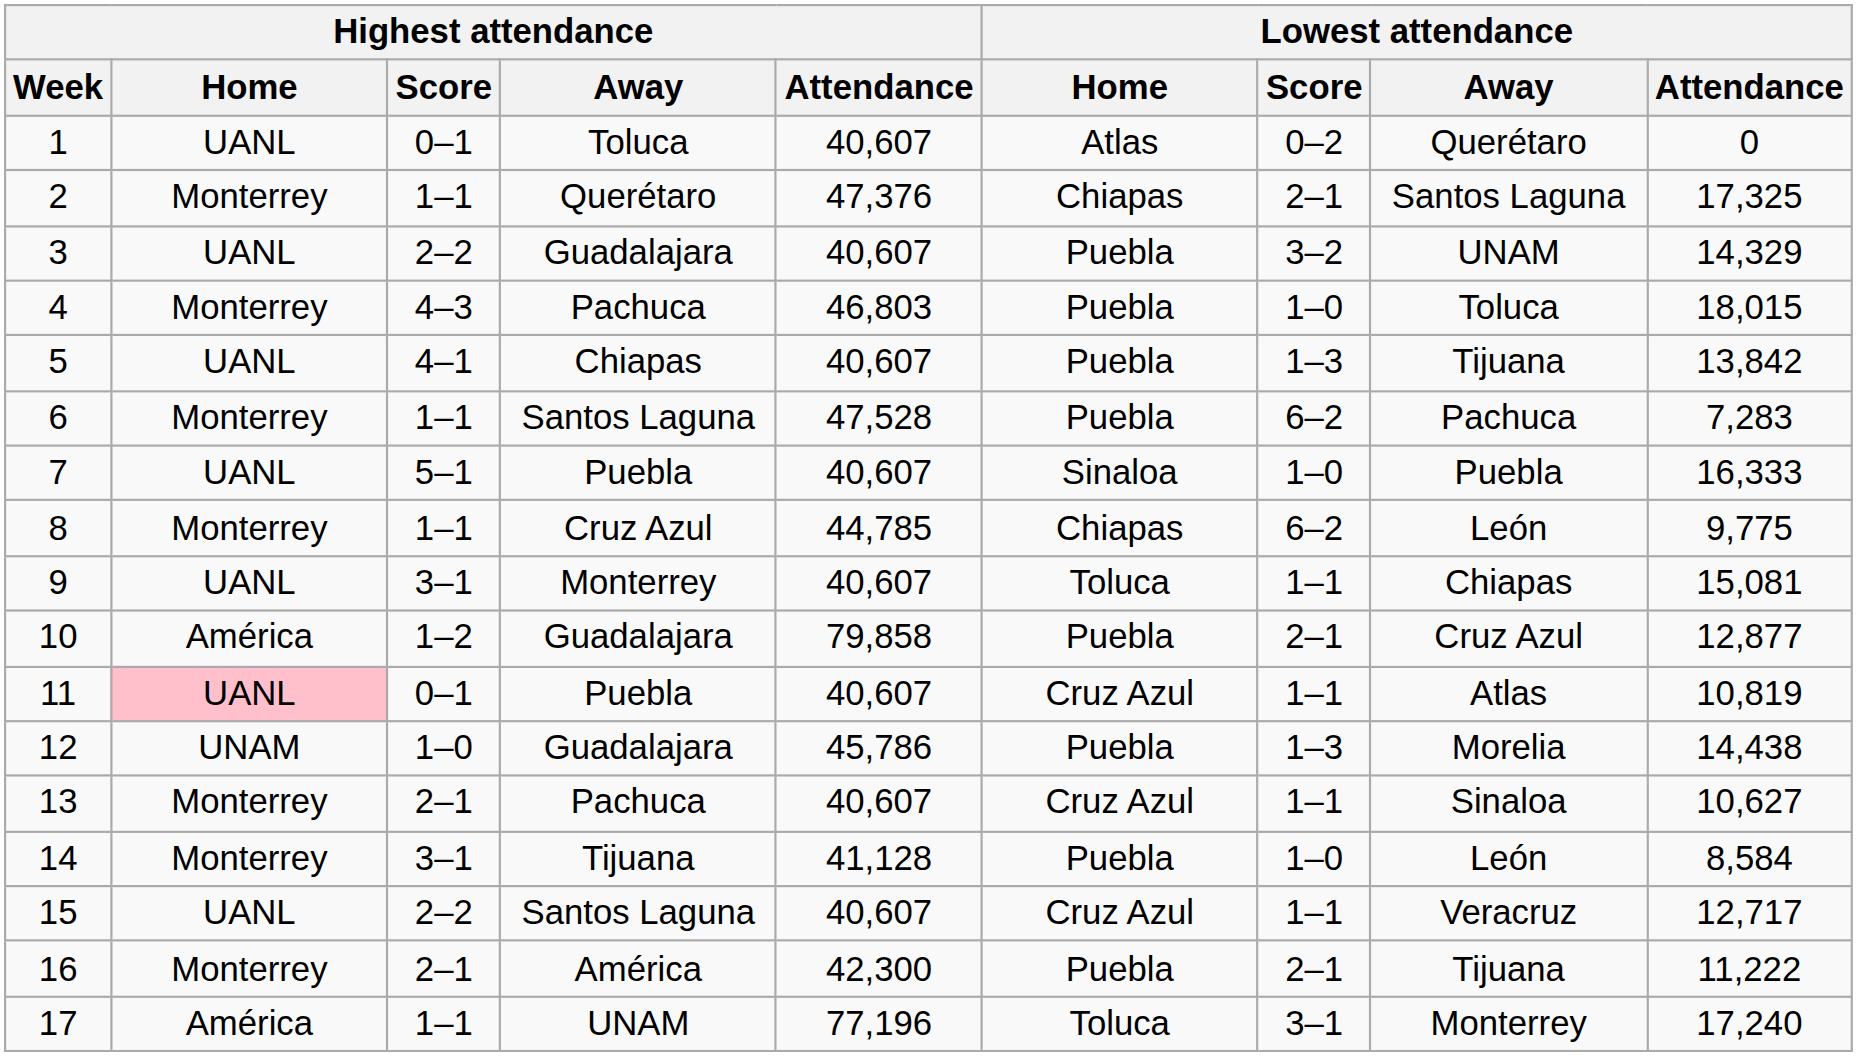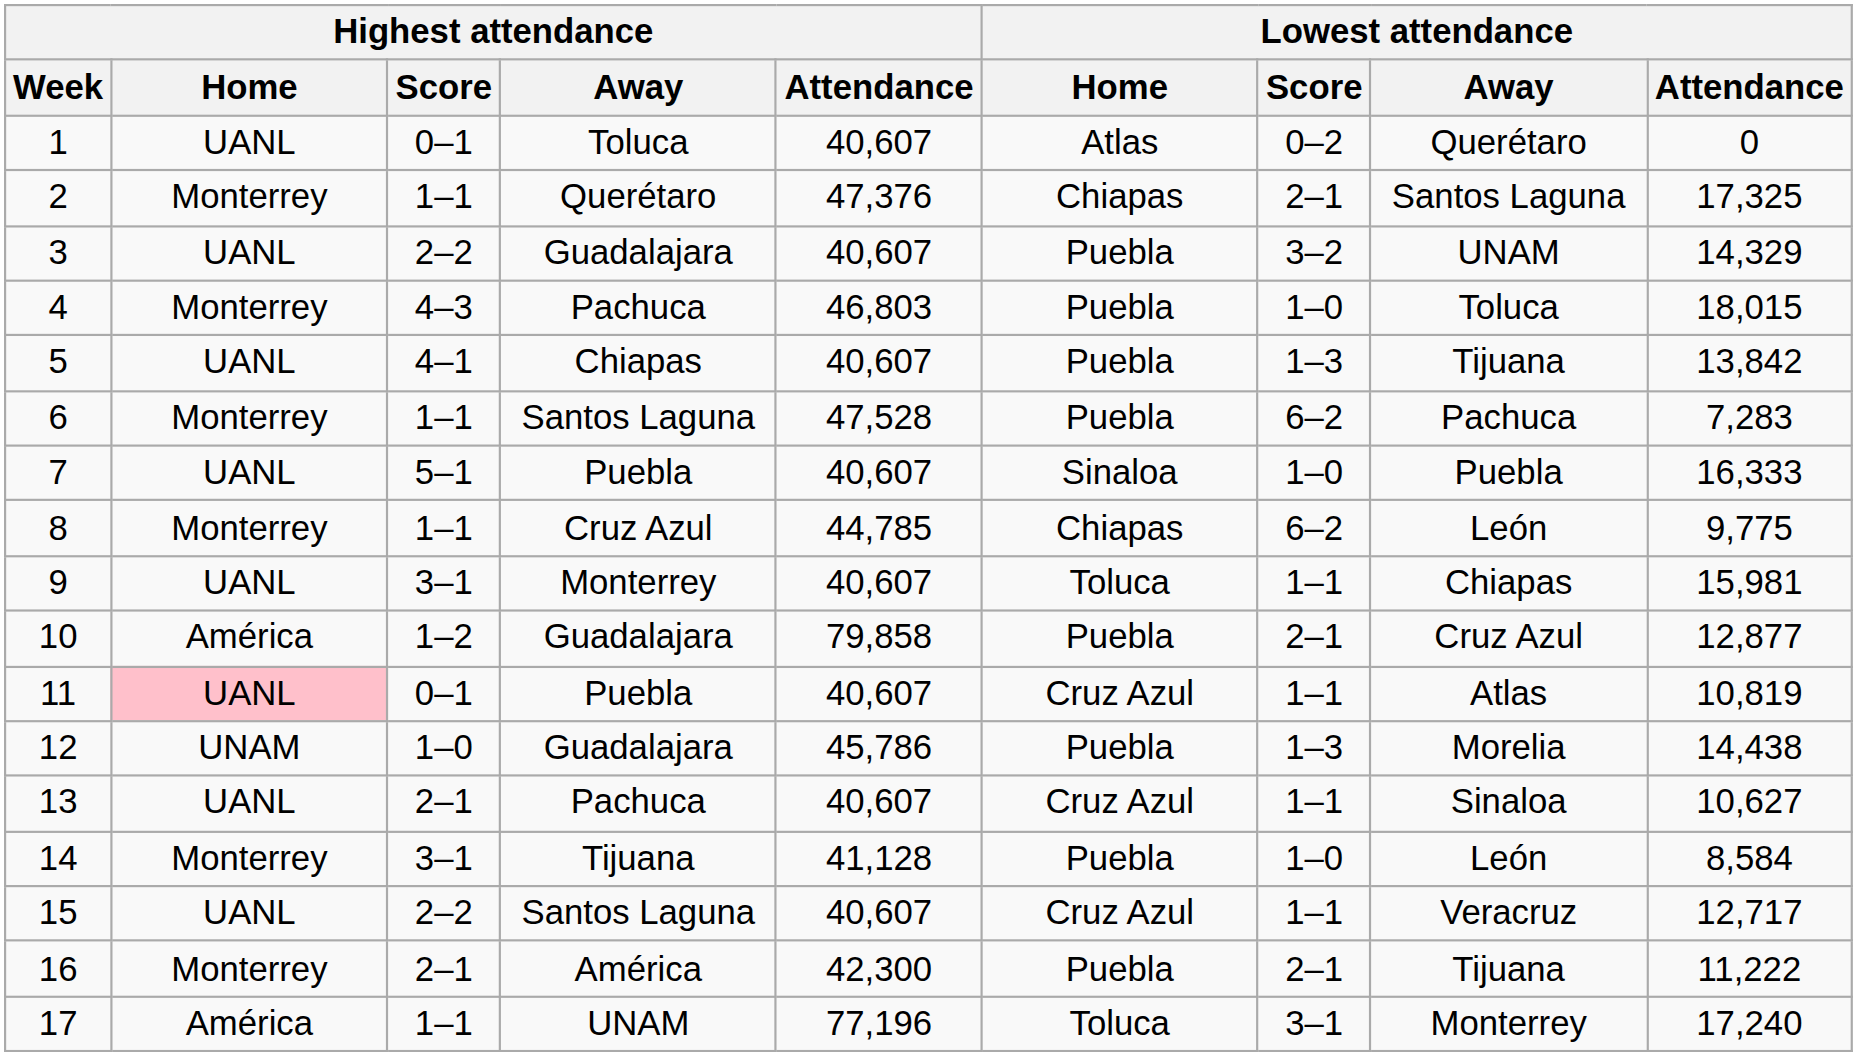 <table class="wikitable" style="text-align:center">
 <tr>
 <th colspan=5>Highest attendance</th>
 <th colspan=6>Lowest attendance</th>
 </tr>
 <tr>
 <th>Week</th>
 <th class="unsortable" width=120>Home</th>
 <th>Score</th>
 <th class="unsortable" width=120>Away</th>
 <th>Attendance</th>
 <th class="unsortable" width=120>Home</th>
 <th>Score</th>
 <th class="unsortable" width=120>Away</th>
 <th>Attendance</th>
 </tr>
 <tr>
 <td>1</td>
 <td>UANL</td>
 <td>0–1</td>
 <td>Toluca</td>
 <td>40,607</td>
 <td>Atlas</td>
 <td>0–2</td>
 <td>Querétaro</td>
 <td>0</td>
 </tr>
 <tr>
 <td>2</td>
 <td>Monterrey</td>
 <td>1–1</td>
 <td>Querétaro</td>
 <td>47,376</td>
 <td>Chiapas</td>
 <td>2–1</td>
 <td>Santos Laguna</td>
 <td>17,325</td>
 </tr>
 <tr>
 <td>3</td>
 <td>UANL</td>
 <td>2–2</td>
 <td>Guadalajara</td>
 <td>40,607</td>
 <td>Puebla</td>
 <td>3–2</td>
 <td>UNAM</td>
 <td>14,329</td>
 </tr>
 <tr>
 <td>4</td>
 <td>Monterrey</td>
 <td>4–3</td>
 <td>Pachuca</td>
 <td>46,803</td>
 <td>Puebla</td>
 <td>1–0</td>
 <td>Toluca</td>
 <td>18,015</td>
 </tr>
 <tr>
 <td>5</td>
 <td>UANL</td>
 <td>4–1</td>
 <td>Chiapas</td>
 <td>40,607</td>
 <td>Puebla</td>
 <td>1–3</td>
 <td>Tijuana</td>
 <td>13,842</td>
 </tr>
 <tr>
 <td>6</td>
 <td>Monterrey</td>
 <td>1–1</td>
 <td>Santos Laguna</td>
 <td>47,528</td>
 <td>Puebla</td>
 <td>6–2</td>
 <td>Pachuca</td>
 <td>7,283</td>
 </tr>
 <tr>
 <td>7</td>
 <td>UANL</td>
 <td>5–1</td>
 <td>Puebla</td>
 <td>40,607</td>
 <td>Sinaloa</td>
 <td>1–0</td>
 <td>Puebla</td>
 <td>16,333</td>
 </tr>
 <tr>
 <td>8</td>
 <td>Monterrey</td>
 <td>1–1</td>
 <td>Cruz Azul</td>
 <td>44,785</td>
 <td>Chiapas</td>
 <td>6–2</td>
 <td>León</td>
 <td>9,775</td>
 </tr>
 <tr>
 <td>9</td>
 <td>UANL</td>
 <td>3–1</td>
 <td>Monterrey</td>
 <td>40,607</td>
 <td>Toluca</td>
 <td>1–1</td>
 <td>Chiapas</td>
-<td>15,081</td>
+<td>15,981</td>
 </tr>
 <tr>
 <td>10</td>
 <td>América</td>
 <td>1–2</td>
 <td>Guadalajara</td>
 <td>79,858</td>
 <td>Puebla</td>
 <td>2–1</td>
 <td>Cruz Azul</td>
 <td>12,877</td>
 </tr>
 <tr>
 <td>11</td>
 <td style="background: pink;">UANL</td>
 <td>0–1</td>
 <td>Puebla</td>
 <td>40,607</td>
 <td>Cruz Azul</td>
 <td>1–1</td>
 <td>Atlas</td>
 <td>10,819</td>
 </tr>
 <tr>
 <td>12</td>
 <td>UNAM</td>
 <td>1–0</td>
 <td>Guadalajara</td>
 <td>45,786</td>
 <td>Puebla</td>
 <td>1–3</td>
 <td>Morelia</td>
 <td>14,438</td>
 </tr>
 <tr>
 <td>13</td>
-<td>Monterrey</td>
+<td>UANL</td>
 <td>2–1</td>
 <td>Pachuca</td>
 <td>40,607</td>
 <td>Cruz Azul</td>
 <td>1–1</td>
 <td>Sinaloa</td>
 <td>10,627</td>
 </tr>
 <tr>
 <td>14</td>
 <td>Monterrey</td>
 <td>3–1</td>
 <td>Tijuana</td>
 <td>41,128</td>
 <td>Puebla</td>
 <td>1–0</td>
 <td>León</td>
 <td>8,584</td>
 </tr>
 <tr>
 <td>15</td>
 <td>UANL</td>
 <td>2–2</td>
 <td>Santos Laguna</td>
 <td>40,607</td>
 <td>Cruz Azul</td>
 <td>1–1</td>
 <td>Veracruz</td>
 <td>12,717</td>
 </tr>
 <tr>
 <td>16</td>
 <td>Monterrey</td>
 <td>2–1</td>
 <td>América</td>
 <td>42,300</td>
 <td>Puebla</td>
 <td>2–1</td>
 <td>Tijuana</td>
 <td>11,222</td>
 </tr>
 <tr>
 <td>17</td>
 <td>América</td>
 <td>1–1</td>
 <td>UNAM</td>
 <td>77,196</td>
 <td>Toluca</td>
 <td>3–1</td>
 <td>Monterrey</td>
 <td>17,240</td>
 </tr>
 </table>
